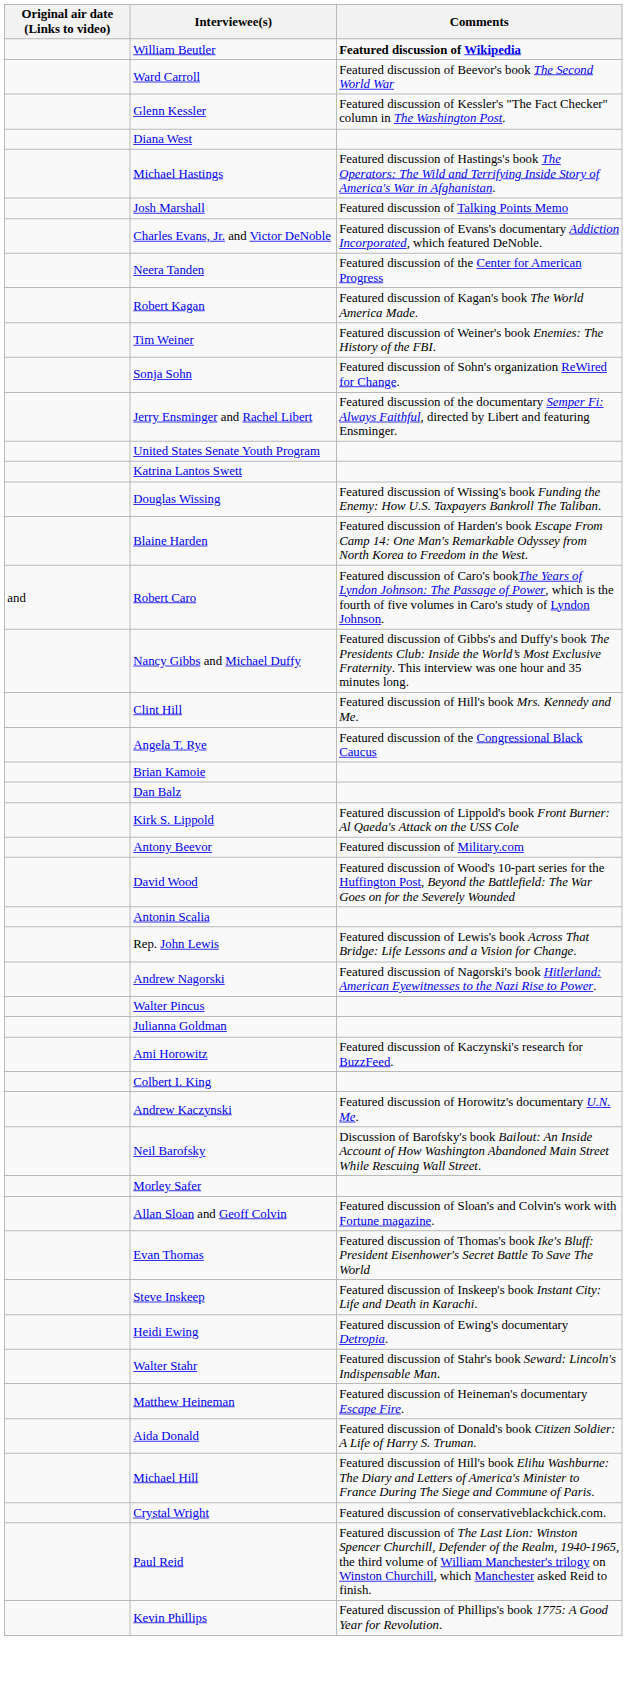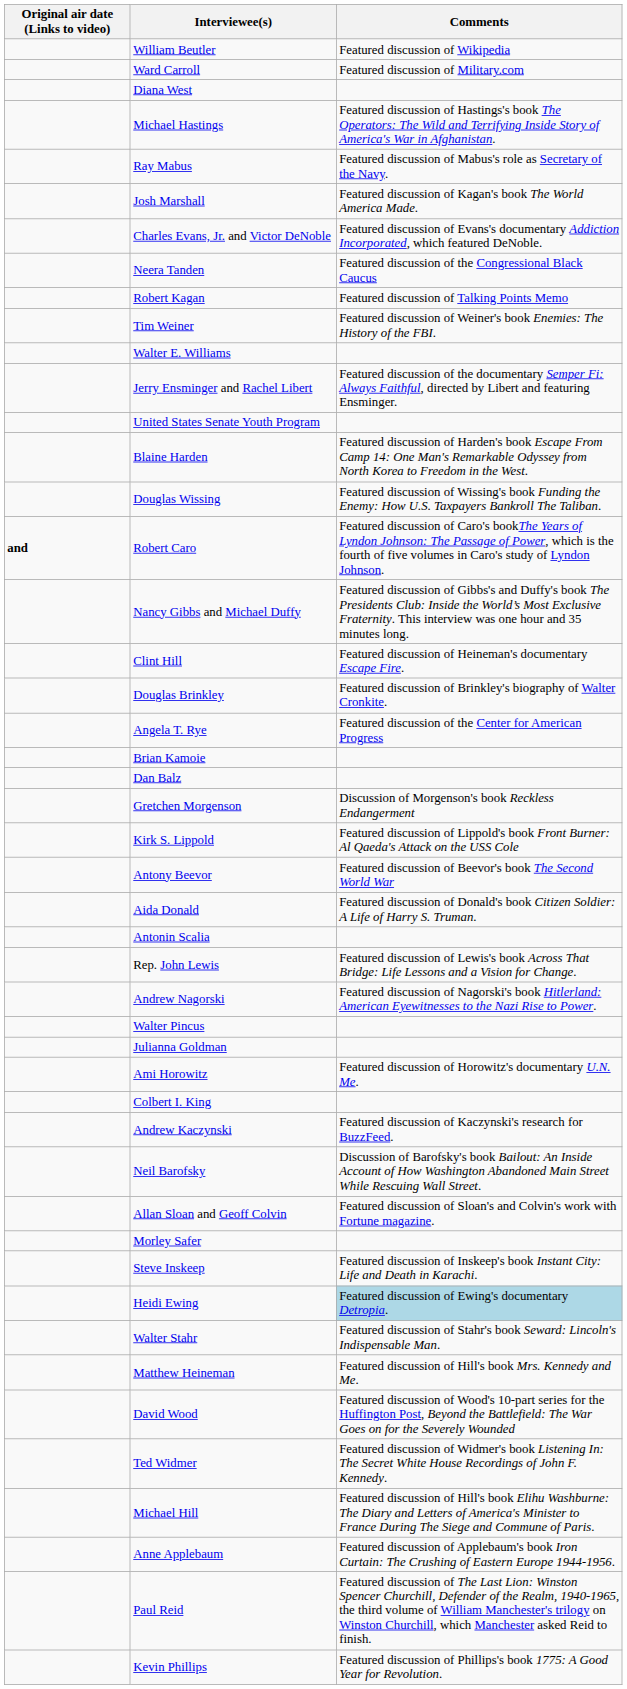 <table class="wikitable">
 <tr>
 <th width="150">Original air date<br>(Links to video)</th>
 <th width="250">Interviewee(s)</th>
 <th width="350">Comments</th>
 </tr>
 <tr>
 <td></td>
 <td><a href='#'>William Beutler</a></td>
-<td><strong>Featured discussion of <a href='#'>Wikipedia</a></strong></td>
+<td>Featured discussion of <a href='#'>Wikipedia</a></td>
 </tr>
 <tr>
 <td></td>
 <td><a href='#'>Ward Carroll</a></td>
-<td>Featured discussion of Beevor's book <em><a href='#'>The Second World War</a></em></td>
-</tr>
-<tr>
-<td></td>
-<td><a href='#'>Glenn Kessler</a></td>
-<td>Featured discussion of Kessler's "The Fact Checker" column in <em><a href='#'>The Washington Post</a></em>.</td>
+<td>Featured discussion of <a href='#'>Military.com</a></td>
 </tr>
 <tr>
 <td></td>
 <td><a href='#'>Diana West</a></td>
 <td></td>
 </tr>
 <tr>
 <td></td>
 <td><a href='#'>Michael Hastings</a></td>
 <td>Featured discussion of Hastings's book <em><a href='#'>The Operators: The Wild and Terrifying Inside Story of America's War in Afghanistan</a></em>.</td>
 </tr>
 <tr>
 <td></td>
+<td><a href='#'>Ray Mabus</a></td>
+<td>Featured discussion of Mabus's role as <a href='#'>Secretary of the Navy</a>.</td>
+</tr>
+<tr>
+<td></td>
 <td><a href='#'>Josh Marshall</a></td>
-<td>Featured discussion of <a href='#'>Talking Points Memo</a></td>
+<td>Featured discussion of Kagan's book <em>The World America Made</em>.</td>
 </tr>
 <tr>
 <td></td>
 <td><a href='#'>Charles Evans, Jr.</a> and <a href='#'>Victor DeNoble</a></td>
 <td>Featured discussion of Evans's documentary <em><a href='#'>Addiction Incorporated</a></em>, which featured DeNoble.</td>
 </tr>
 <tr>
 <td></td>
 <td><a href='#'>Neera Tanden</a></td>
-<td>Featured discussion of the <a href='#'>Center for American Progress</a></td>
+<td>Featured discussion of the <a href='#'>Congressional Black Caucus</a></td>
 </tr>
 <tr>
 <td></td>
 <td><a href='#'>Robert Kagan</a></td>
-<td>Featured discussion of Kagan's book <em>The World America Made</em>.</td>
+<td>Featured discussion of <a href='#'>Talking Points Memo</a></td>
 </tr>
 <tr>
 <td></td>
 <td><a href='#'>Tim Weiner</a></td>
 <td>Featured discussion of Weiner's book <em>Enemies: The History of the FBI</em>.</td>
 </tr>
 <tr>
 <td></td>
-<td><a href='#'>Sonja Sohn</a></td>
-<td>Featured discussion of Sohn's organization <a href='#'>ReWired for Change</a>.</td>
+<td><a href='#'>Walter E. Williams</a></td>
+<td></td>
 </tr>
 <tr>
 <td></td>
 <td><a href='#'>Jerry Ensminger</a> and <a href='#'>Rachel Libert</a></td>
 <td>Featured discussion of the documentary <em><a href='#'>Semper Fi: Always Faithful</a></em>, directed by Libert and featuring Ensminger.</td>
 </tr>
 <tr>
 <td></td>
 <td><a href='#'>United States Senate Youth Program</a></td>
 <td></td>
 </tr>
 <tr>
 <td></td>
-<td><a href='#'>Katrina Lantos Swett</a></td>
-<td></td>
+<td><a href='#'>Blaine Harden</a></td>
+<td>Featured discussion of Harden's book <em>Escape From Camp 14: One Man's Remarkable Odyssey from North Korea to Freedom in the West</em>.</td>
 </tr>
 <tr>
 <td></td>
 <td><a href='#'>Douglas Wissing</a></td>
 <td>Featured discussion of Wissing's book <em>Funding the Enemy: How U.S. Taxpayers Bankroll The Taliban</em>.</td>
 </tr>
 <tr>
-<td></td>
-<td><a href='#'>Blaine Harden</a></td>
-<td>Featured discussion of Harden's book <em>Escape From Camp 14: One Man's Remarkable Odyssey from North Korea to Freedom in the West</em>.</td>
-</tr>
-<tr>
-<td> and </td>
+<td><strong> and </strong></td>
 <td><a href='#'>Robert Caro</a></td>
 <td>Featured discussion of Caro's book<em><a href='#'>The Years of Lyndon Johnson: The Passage of Power</a></em>, which is the fourth of five volumes in Caro's study of <a href='#'>Lyndon Johnson</a>.</td>
 </tr>
 <tr>
 <td></td>
 <td><a href='#'>Nancy Gibbs</a> and <a href='#'>Michael Duffy</a></td>
 <td>Featured discussion of Gibbs's and Duffy's book <em>The Presidents Club: Inside the World’s Most Exclusive Fraternity</em>. This interview was one hour and 35 minutes long.</td>
 </tr>
 <tr>
 <td></td>
 <td><a href='#'>Clint Hill</a></td>
-<td>Featured discussion of Hill's book <em>Mrs. Kennedy and Me</em>.</td>
+<td>Featured discussion of Heineman's documentary <em><a href='#'>Escape Fire</a></em>.</td>
+</tr>
+<tr>
+<td></td>
+<td><a href='#'>Douglas Brinkley</a></td>
+<td>Featured discussion of Brinkley's biography of <a href='#'>Walter Cronkite</a>.</td>
 </tr>
 <tr>
 <td></td>
 <td><a href='#'>Angela T. Rye</a></td>
-<td>Featured discussion of the <a href='#'>Congressional Black Caucus</a></td>
+<td>Featured discussion of the <a href='#'>Center for American Progress</a></td>
 </tr>
 <tr>
 <td></td>
 <td><a href='#'>Brian Kamoie</a></td>
 <td></td>
 </tr>
 <tr>
 <td></td>
 <td><a href='#'>Dan Balz</a></td>
 <td></td>
 </tr>
 <tr>
 <td></td>
+<td><a href='#'>Gretchen Morgenson</a></td>
+<td>Discussion of Morgenson's book <em>Reckless Endangerment</em></td>
+</tr>
+<tr>
+<td></td>
 <td><a href='#'>Kirk S. Lippold</a></td>
 <td>Featured discussion of Lippold's book <em>Front Burner: Al Qaeda's Attack on the USS Cole</em></td>
 </tr>
 <tr>
 <td></td>
 <td><a href='#'>Antony Beevor</a></td>
-<td>Featured discussion of <a href='#'>Military.com</a></td>
+<td>Featured discussion of Beevor's book <em><a href='#'>The Second World War</a></em></td>
 </tr>
 <tr>
 <td></td>
-<td><a href='#'>David Wood</a></td>
-<td>Featured discussion of Wood's 10-part series for the <a href='#'>Huffington Post</a>, <em>Beyond the Battlefield: The War Goes on for the Severely Wounded</em></td>
+<td><a href='#'>Aida Donald</a></td>
+<td>Featured discussion of Donald's book <em>Citizen Soldier: A Life of Harry S. Truman</em>.</td>
 </tr>
 <tr>
 <td></td>
 <td><a href='#'>Antonin Scalia</a></td>
 <td></td>
 </tr>
 <tr>
 <td></td>
 <td>Rep. <a href='#'>John Lewis</a></td>
 <td>Featured discussion of Lewis's book <em>Across That Bridge: Life Lessons and a Vision for Change</em>.</td>
 </tr>
 <tr>
 <td></td>
 <td><a href='#'>Andrew Nagorski</a></td>
 <td>Featured discussion of Nagorski's book <em><a href='#'>Hitlerland: American Eyewitnesses to the Nazi Rise to Power</a></em>.</td>
 </tr>
 <tr>
 <td></td>
 <td><a href='#'>Walter Pincus</a></td>
 <td></td>
 </tr>
 <tr>
 <td></td>
 <td><a href='#'>Julianna Goldman</a></td>
 <td></td>
 </tr>
 <tr>
 <td></td>
 <td><a href='#'>Ami Horowitz</a></td>
-<td>Featured discussion of Kaczynski's research for <a href='#'>BuzzFeed</a>.</td>
+<td>Featured discussion of Horowitz's documentary <em><a href='#'>U.N. Me</a></em>.</td>
 </tr>
 <tr>
 <td></td>
 <td><a href='#'>Colbert I. King</a></td>
 <td></td>
 </tr>
 <tr>
 <td></td>
 <td><a href='#'>Andrew Kaczynski</a></td>
-<td>Featured discussion of Horowitz's documentary <em><a href='#'>U.N. Me</a></em>.</td>
+<td>Featured discussion of Kaczynski's research for <a href='#'>BuzzFeed</a>.</td>
 </tr>
 <tr>
 <td></td>
 <td><a href='#'>Neil Barofsky</a></td>
 <td>Discussion of Barofsky's book <em>Bailout: An Inside Account of How Washington Abandoned Main Street While Rescuing Wall Street</em>.</td>
 </tr>
 <tr>
 <td></td>
-<td><a href='#'>Morley Safer</a></td>
-<td></td>
-</tr>
-<tr>
-<td></td>
 <td><a href='#'>Allan Sloan</a> and <a href='#'>Geoff Colvin</a></td>
 <td>Featured discussion of Sloan's and Colvin's work with <a href='#'>Fortune magazine</a>.</td>
 </tr>
 <tr>
 <td></td>
-<td><a href='#'>Evan Thomas</a></td>
-<td>Featured discussion of Thomas's book <em>Ike's Bluff: President Eisenhower's Secret Battle To Save The World</em></td>
+<td><a href='#'>Morley Safer</a></td>
+<td></td>
 </tr>
 <tr>
 <td></td>
 <td><a href='#'>Steve Inskeep</a></td>
 <td>Featured discussion of Inskeep's book <em>Instant City: Life and Death in Karachi</em>.</td>
 </tr>
 <tr>
 <td></td>
 <td><a href='#'>Heidi Ewing</a></td>
-<td>Featured discussion of Ewing's documentary <em><a href='#'>Detropia</a></em>.</td>
+<td style="background: lightblue;">Featured discussion of Ewing's documentary <em><a href='#'>Detropia</a></em>.</td>
 </tr>
 <tr>
 <td></td>
 <td><a href='#'>Walter Stahr</a></td>
 <td>Featured discussion of Stahr's book <em>Seward: Lincoln's Indispensable Man</em>.</td>
 </tr>
 <tr>
 <td></td>
 <td><a href='#'>Matthew Heineman</a></td>
-<td>Featured discussion of Heineman's documentary <em><a href='#'>Escape Fire</a></em>.</td>
+<td>Featured discussion of Hill's book <em>Mrs. Kennedy and Me</em>.</td>
 </tr>
 <tr>
 <td></td>
-<td><a href='#'>Aida Donald</a></td>
-<td>Featured discussion of Donald's book <em>Citizen Soldier: A Life of Harry S. Truman</em>.</td>
+<td><a href='#'>David Wood</a></td>
+<td>Featured discussion of Wood's 10-part series for the <a href='#'>Huffington Post</a>, <em>Beyond the Battlefield: The War Goes on for the Severely Wounded</em></td>
+</tr>
+<tr>
+<td></td>
+<td><a href='#'>Ted Widmer</a></td>
+<td>Featured discussion of Widmer's book <em>Listening In: The Secret White House Recordings of John F. Kennedy</em>.</td>
 </tr>
 <tr>
 <td></td>
 <td><a href='#'>Michael Hill</a></td>
 <td>Featured discussion of Hill's book <em>Elihu Washburne: The Diary and Letters of America's Minister to France During The Siege and Commune of Paris</em>.</td>
 </tr>
 <tr>
 <td></td>
-<td><a href='#'>Crystal Wright</a></td>
-<td>Featured discussion of conservativeblackchick.com.</td>
+<td><a href='#'>Anne Applebaum</a></td>
+<td>Featured discussion of Applebaum's book <em>Iron Curtain: The Crushing of Eastern Europe 1944-1956</em>.</td>
 </tr>
 <tr>
 <td></td>
 <td><a href='#'>Paul Reid</a></td>
 <td>Featured discussion of <em>The Last Lion: Winston Spencer Churchill, Defender of the Realm, 1940-1965</em>, the third volume of <a href='#'>William Manchester's trilogy</a> on <a href='#'>Winston Churchill</a>, which <a href='#'>Manchester</a> asked Reid to finish.</td>
 </tr>
 <tr>
 <td></td>
 <td><a href='#'>Kevin Phillips</a></td>
 <td>Featured discussion of Phillips's book <em>1775: A Good Year for Revolution</em>.</td>
 </tr>
 </table>
